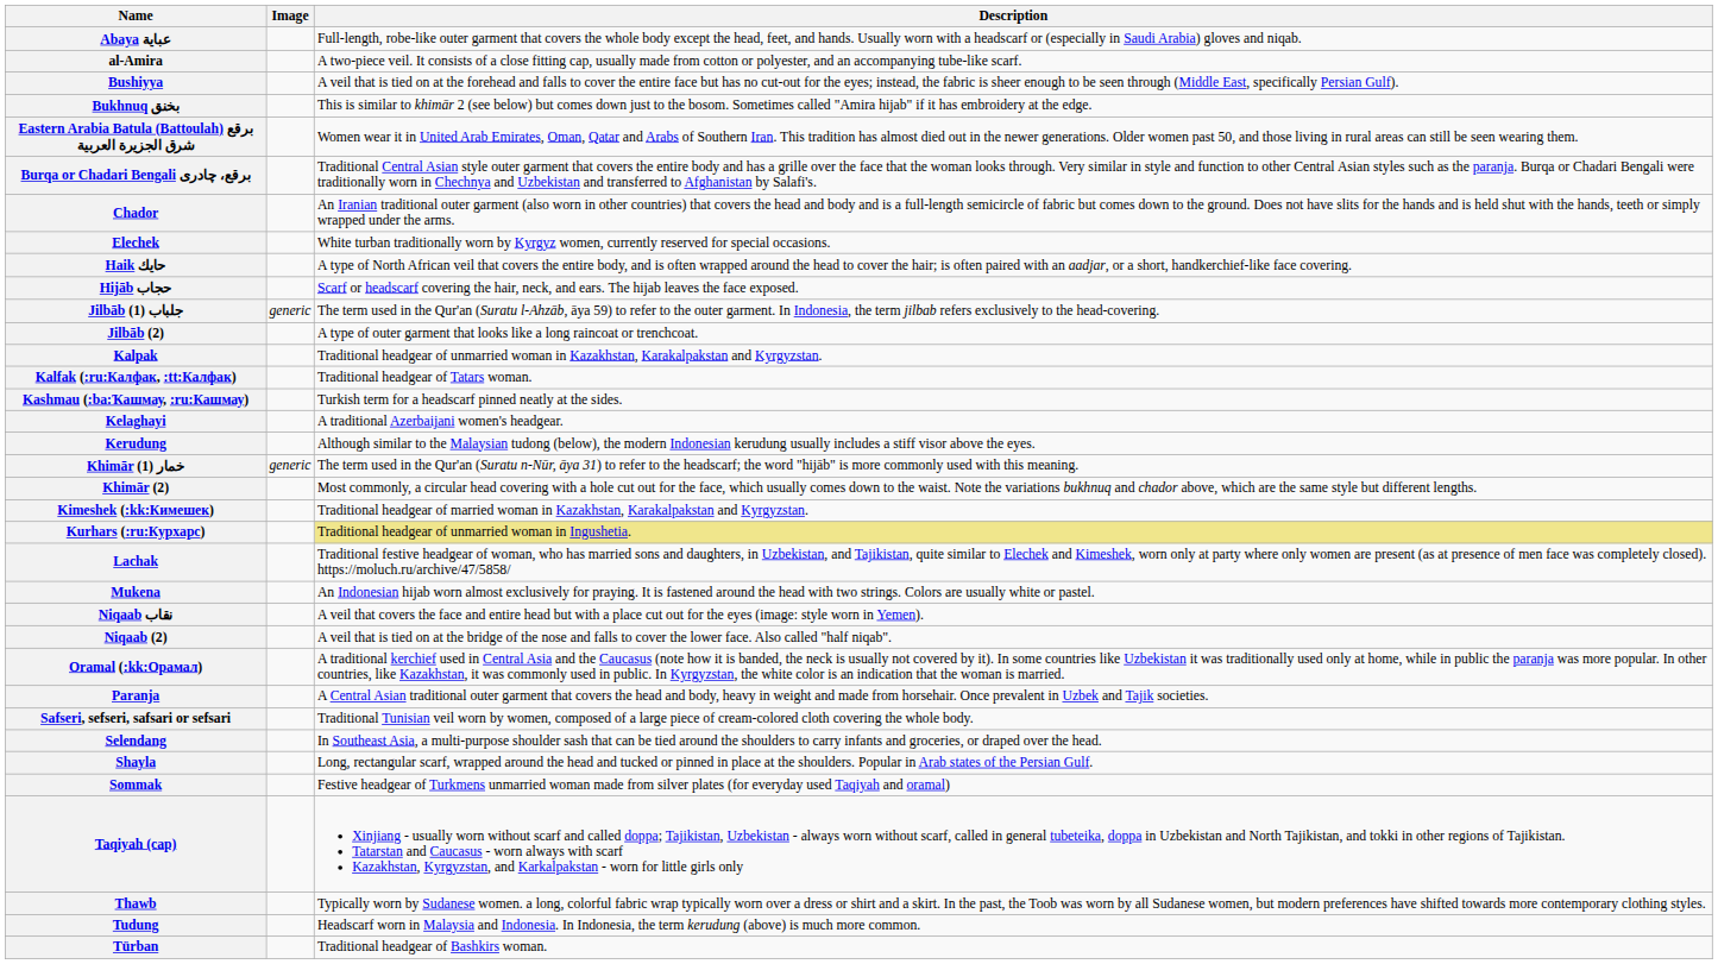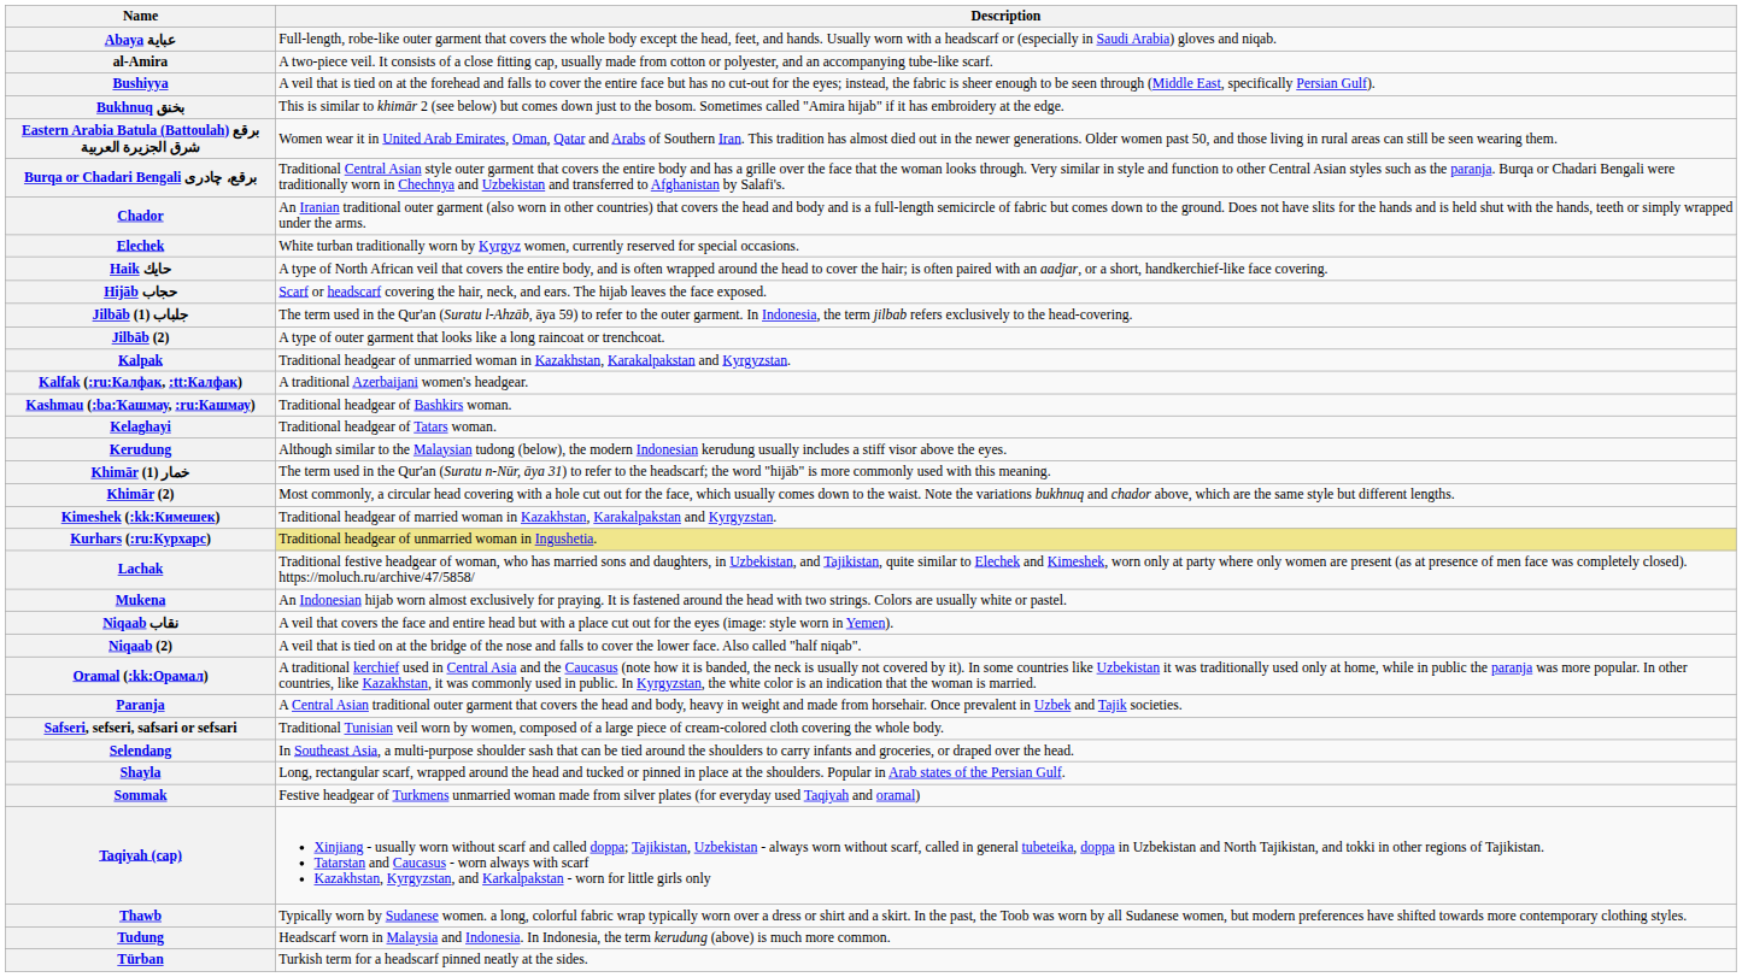 <table class="wikitable">
 <tr>
 <th>Name</th>
-<th>Image</th>
 <th>Description</th>
 </tr>
 <tr>
 <th><a href='#'>Abaya</a> عباية</th>
-<td></td>
 <td>Full-length, robe-like outer garment that covers the whole body except the head, feet, and hands. Usually worn with a headscarf or (especially in <a href='#'>Saudi Arabia</a>) gloves and niqab.</td>
 </tr>
 <tr>
 <th>al-Amira</th>
-<td></td>
 <td>A two-piece veil. It consists of a close fitting cap, usually made from cotton or polyester, and an accompanying tube-like scarf.</td>
 </tr>
 <tr>
 <th><a href='#'>Bushiyya</a></th>
-<td></td>
 <td>A veil that is tied on at the forehead and falls to cover the entire face but has no cut-out for the eyes; instead, the fabric is sheer enough to be seen through (<a href='#'>Middle East</a>, specifically <a href='#'>Persian Gulf</a>).</td>
 </tr>
 <tr>
 <th><a href='#'>Bukhnuq</a> بخنق</th>
-<td></td>
 <td>This is similar to <em>khimār</em> 2 (see below) but comes down just to the bosom. Sometimes called "Amira hijab" if it has embroidery at the edge.</td>
 </tr>
 <tr>
 <th><a href='#'>Eastern Arabia Batula (<strong>Battoulah</strong>)</a> برقع شرق الجزيرة العربية</th>
-<td></td>
 <td>Women wear it in <a href='#'>United Arab Emirates</a>, <a href='#'>Oman</a>, <a href='#'>Qatar</a> and <a href='#'>Arabs</a> of Southern <a href='#'>Iran</a>. This tradition has almost died out in the newer generations. Older women past 50, and those living in rural areas can still be seen wearing them.</td>
 </tr>
 <tr>
 <th><a href='#'>Burqa or Chadari Bengali</a> برقع، چادری</th>
-<td></td>
 <td>Traditional <a href='#'>Central Asian</a> style outer garment that covers the entire body and has a grille over the face that the woman looks through. Very similar in style and function to other Central Asian styles such as the <a href='#'>paranja</a>. Burqa or Chadari Bengali were traditionally worn in <a href='#'>Chechnya</a> and <a href='#'>Uzbekistan</a> and transferred to <a href='#'>Afghanistan</a> by Salafi's.</td>
 </tr>
 <tr>
 <th><a href='#'>Chador</a></th>
-<td></td>
 <td>An <a href='#'>Iranian</a> traditional outer garment (also worn in other countries) that covers the head and body and is a full-length semicircle of fabric but comes down to the ground. Does not have slits for the hands and is held shut with the hands, teeth or simply wrapped under the arms.</td>
 </tr>
 <tr>
 <th><a href='#'>Elechek</a></th>
-<td></td>
 <td>White turban traditionally worn by <a href='#'>Kyrgyz</a> women, currently reserved for special occasions.</td>
 </tr>
 <tr>
 <th><a href='#'>Haik</a> حايك</th>
-<td></td>
 <td>A type of North African veil that covers the entire body, and is often wrapped around the head to cover the hair; is often paired with an <em>aadjar</em>, or a short, handkerchief-like face covering.</td>
 </tr>
 <tr>
 <th><a href='#'>Hijāb</a> حجاب</th>
-<td></td>
 <td><a href='#'>Scarf</a> or <a href='#'>headscarf</a> covering the hair, neck, and ears. The hijab leaves the face exposed.</td>
 </tr>
 <tr>
 <th><a href='#'>Jilbāb</a> (1) جلباب</th>
-<td><em>generic</em></td>
 <td>The term used in the Qur'an (<em>Suratu l-Ahzāb</em>, āya 59) to refer to the outer garment. In <a href='#'>Indonesia</a>, the term <em>jilbab</em> refers exclusively to the head-covering.</td>
 </tr>
 <tr>
 <th><a href='#'>Jilbāb</a> (2)</th>
-<td></td>
 <td>A type of outer garment that looks like a long raincoat or trenchcoat.</td>
 </tr>
 <tr>
 <th><a href='#'>Kalpak</a></th>
-<td></td>
 <td>Traditional headgear of unmarried woman in <a href='#'>Kazakhstan</a>, <a href='#'>Karakalpakstan</a> and <a href='#'>Kyrgyzstan</a>.</td>
 </tr>
 <tr>
 <th><a href='#'>Kalfak</a> (<a href='#'>:ru:Калфак</a>, <a href='#'>:tt:Калфак</a>)</th>
-<td></td>
+<td>A traditional <a href='#'>Azerbaijani</a> women's headgear.</td>
+</tr>
+<tr>
+<th><a href='#'>Kashmau</a> (<a href='#'>:ba:Ҡашмау</a>, <a href='#'>:ru:Кашмау</a>)</th>
+<td>Traditional headgear of <a href='#'>Bashkirs</a> woman.</td>
+</tr>
+<tr>
+<th><a href='#'>Kelaghayi</a></th>
 <td>Traditional headgear of <a href='#'>Tatars</a> woman.</td>
 </tr>
 <tr>
-<th><a href='#'>Kashmau</a> (<a href='#'>:ba:Ҡашмау</a>, <a href='#'>:ru:Кашмау</a>)</th>
-<td></td>
-<td>Turkish term for a headscarf pinned neatly at the sides.</td>
-</tr>
-<tr>
-<th><a href='#'>Kelaghayi</a></th>
-<td></td>
-<td>A traditional <a href='#'>Azerbaijani</a> women's headgear.</td>
-</tr>
-<tr>
 <th><a href='#'>Kerudung</a></th>
-<td></td>
 <td>Although similar to the <a href='#'>Malaysian</a> tudong (below), the modern <a href='#'>Indonesian</a> kerudung usually includes a stiff visor above the eyes.</td>
 </tr>
 <tr>
 <th><a href='#'>Khimār</a> (1) خمار</th>
-<td><em>generic</em></td>
 <td>The term used in the Qur'an (<em>Suratu n-Nūr, āya 31</em>) to refer to the headscarf; the word "hijāb" is more commonly used with this meaning.</td>
 </tr>
 <tr>
 <th><a href='#'>Khimār</a> (2)</th>
-<td></td>
 <td>Most commonly, a circular head covering with a hole cut out for the face, which usually comes down to the waist. Note the variations <em>bukhnuq</em> and <em>chador</em> above, which are the same style but different lengths.</td>
 </tr>
 <tr>
 <th><a href='#'>Kimeshek</a> (<a href='#'>:kk:Кимешек</a>)</th>
-<td></td>
 <td>Traditional headgear of married woman in <a href='#'>Kazakhstan</a>, <a href='#'>Karakalpakstan</a> and <a href='#'>Kyrgyzstan</a>.</td>
 </tr>
 <tr>
 <th><a href='#'>Kurhars</a> (<a href='#'>:ru:Курхарс</a>)</th>
-<td></td>
 <td style="background: khaki;">Traditional headgear of unmarried woman in <a href='#'>Ingushetia</a>.</td>
 </tr>
 <tr>
 <th><a href='#'>Lachak</a></th>
-<td></td>
 <td>Traditional festive headgear of woman, who has married sons and daughters, in <a href='#'>Uzbekistan</a>, and <a href='#'>Tajikistan</a>, quite similar to <a href='#'>Elechek</a> and <a href='#'>Kimeshek</a>, worn only at party where only women are present (as at presence of men face was completely closed). https://moluch.ru/archive/47/5858/</td>
 </tr>
 <tr>
 <th><a href='#'>Mukena</a></th>
-<td></td>
 <td>An <a href='#'>Indonesian</a> hijab worn almost exclusively for praying. It is fastened around the head with two strings. Colors are usually white or pastel.</td>
 </tr>
 <tr>
 <th><a href='#'>Niqaab</a> نقاب</th>
-<td></td>
 <td>A veil that covers the face and entire head but with a place cut out for the eyes (image: style worn in <a href='#'>Yemen</a>).</td>
 </tr>
 <tr>
 <th><a href='#'>Niqaab</a> (2)</th>
-<td></td>
 <td>A veil that is tied on at the bridge of the nose and falls to cover the lower face. Also called "half niqab".</td>
 </tr>
 <tr>
 <th><a href='#'>Oramal</a> (<a href='#'>:kk:Орамал</a>)</th>
-<td></td>
 <td>A traditional <a href='#'>kerchief</a> used in <a href='#'>Central Asia</a> and the <a href='#'>Caucasus</a> (note how it is banded, the neck is usually not covered by it). In some countries like <a href='#'>Uzbekistan</a> it was traditionally used only at home, while in public the <a href='#'>paranja</a> was more popular. In other countries, like <a href='#'>Kazakhstan</a>, it was commonly used in public. In <a href='#'>Kyrgyzstan</a>, the white color is an indication that the woman is married.</td>
 </tr>
 <tr>
 <th><a href='#'>Paranja</a></th>
-<td></td>
 <td>A <a href='#'>Central Asian</a> traditional outer garment that covers the head and body, heavy in weight and made from horsehair. Once prevalent in <a href='#'>Uzbek</a> and <a href='#'>Tajik</a> societies.</td>
 </tr>
 <tr>
 <th><a href='#'>Safseri</a>, sefseri, safsari or sefsari</th>
-<td></td>
 <td>Traditional <a href='#'>Tunisian</a> veil worn by women, composed of a large piece of cream-colored cloth covering the whole body.</td>
 </tr>
 <tr>
 <th><a href='#'>Selendang</a></th>
-<td></td>
 <td>In <a href='#'>Southeast Asia</a>, a multi-purpose shoulder sash that can be tied around the shoulders to carry infants and groceries, or draped over the head.</td>
 </tr>
 <tr>
 <th><a href='#'>Shayla</a></th>
-<td></td>
 <td>Long, rectangular scarf, wrapped around the head and tucked or pinned in place at the shoulders. Popular in <a href='#'>Arab states of the Persian Gulf</a>.</td>
 </tr>
 <tr>
 <th><a href='#'>Sommak</a></th>
-<td><br></td>
 <td>Festive headgear of <a href='#'>Turkmens</a> unmarried woman made from silver plates (for everyday used <a href='#'>Taqiyah</a> and <a href='#'>oramal</a>)</td>
 </tr>
 <tr>
 <th><a href='#'>Taqiyah (cap)</a></th>
-<td><br><br></td>
 <td><br><ul><li><a href='#'>Xinjiang</a> - usually worn without scarf and called <a href='#'>doppa</a>; <a href='#'>Tajikistan</a>, <a href='#'>Uzbekistan</a> - always worn without scarf, called in general <a href='#'>tubeteika</a>, <a href='#'>doppa</a> in Uzbekistan and North Tajikistan, and tokki in other regions of Tajikistan.</li><li><a href='#'>Tatarstan</a> and <a href='#'>Caucasus</a> - worn always with scarf</li><li><a href='#'>Kazakhstan</a>, <a href='#'>Kyrgyzstan</a>, and <a href='#'>Karkalpakstan</a> - worn for little girls only</li></ul></td>
 </tr>
 <tr>
 <th><a href='#'>Thawb</a></th>
-<td></td>
 <td>Typically worn by <a href='#'>Sudanese</a> women. a long, colorful fabric wrap typically worn over a dress or shirt and a skirt. In the past, the Toob was worn by all Sudanese women, but modern preferences have shifted towards more contemporary clothing styles.</td>
 </tr>
 <tr>
 <th><a href='#'>Tudung</a></th>
-<td></td>
 <td>Headscarf worn in <a href='#'>Malaysia</a> and <a href='#'>Indonesia</a>. In Indonesia, the term <em>kerudung</em> (above) is much more common.</td>
 </tr>
 <tr>
 <th><a href='#'>Türban</a></th>
-<td></td>
-<td>Traditional headgear of <a href='#'>Bashkirs</a> woman.</td>
+<td>Turkish term for a headscarf pinned neatly at the sides.</td>
 </tr>
 </table>
